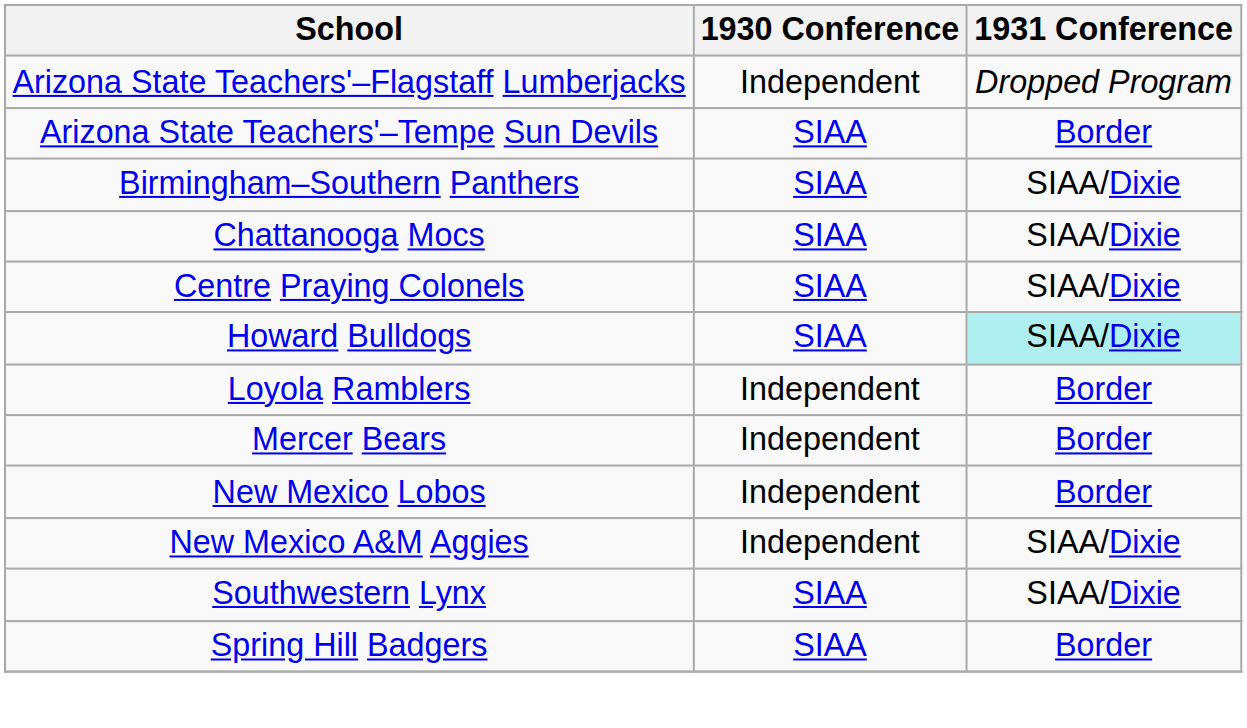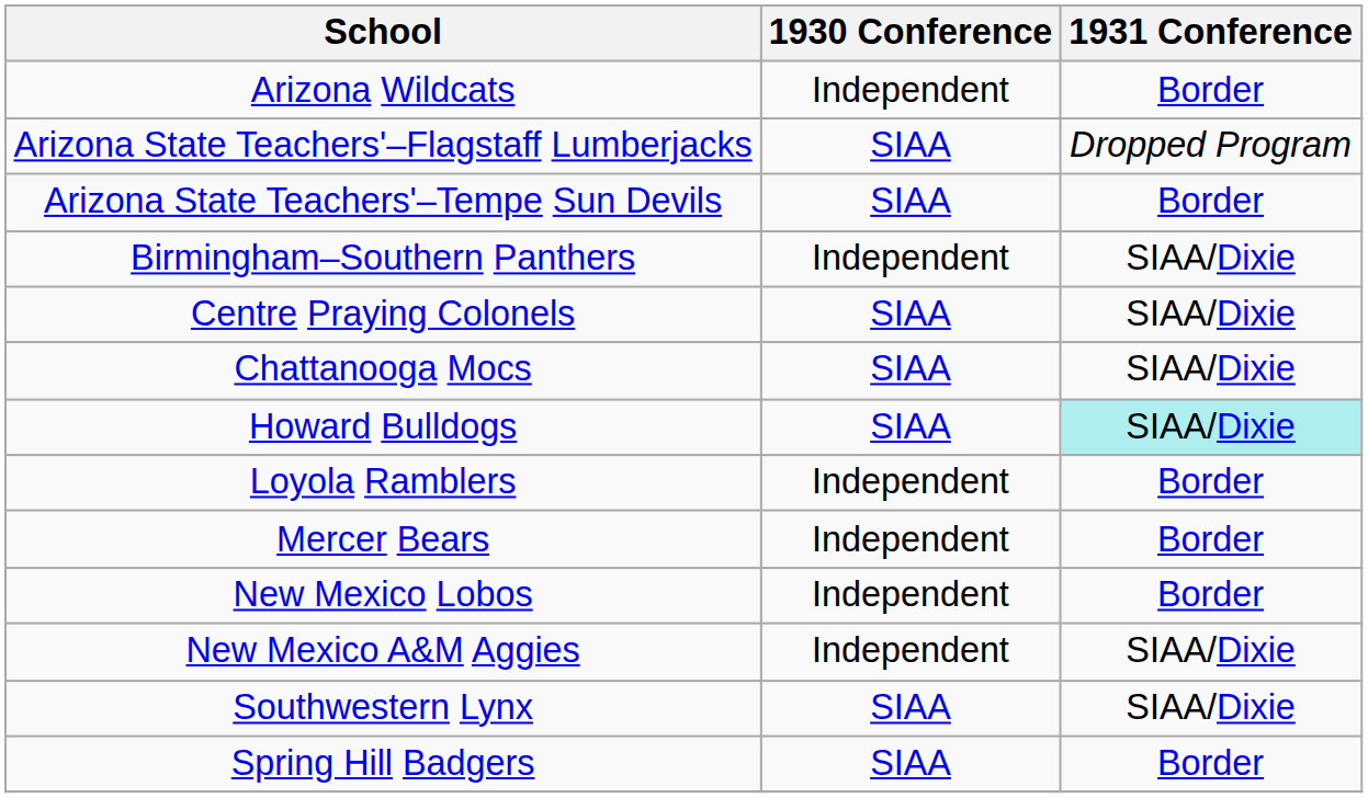 <table class="wikitable sortable">
 <tr>
 <th>School</th>
 <th>1930 Conference</th>
 <th>1931 Conference</th>
 </tr>
 <tr style="text-align:center;">
+<td><a href='#'>Arizona</a> <a href='#'>Wildcats</a></td>
+<td>Independent</td>
+<td><a href='#'>Border</a></td>
+</tr>
+<tr style="text-align:center;">
 <td><a href='#'>Arizona State Teachers'–Flagstaff</a> <a href='#'>Lumberjacks</a></td>
-<td>Independent</td>
+<td><a href='#'>SIAA</a></td>
 <td><em>Dropped Program</em></td>
 </tr>
 <tr style="text-align:center;">
 <td><a href='#'>Arizona State Teachers'–Tempe</a> <a href='#'>Sun Devils</a></td>
 <td><a href='#'>SIAA</a></td>
 <td><a href='#'>Border</a></td>
 </tr>
 <tr style="text-align:center;">
 <td><a href='#'>Birmingham–Southern</a> <a href='#'>Panthers</a></td>
+<td>Independent</td>
+<td>SIAA/<a href='#'>Dixie</a></td>
+</tr>
+<tr style="text-align:center;">
+<td><a href='#'>Centre</a> <a href='#'>Praying Colonels</a></td>
 <td><a href='#'>SIAA</a></td>
 <td>SIAA/<a href='#'>Dixie</a></td>
 </tr>
 <tr style="text-align:center;">
 <td><a href='#'>Chattanooga</a> <a href='#'>Mocs</a></td>
-<td><a href='#'>SIAA</a></td>
-<td>SIAA/<a href='#'>Dixie</a></td>
-</tr>
-<tr style="text-align:center;">
-<td><a href='#'>Centre</a> <a href='#'>Praying Colonels</a></td>
 <td><a href='#'>SIAA</a></td>
 <td>SIAA/<a href='#'>Dixie</a></td>
 </tr>
 <tr style="text-align:center;">
 <td><a href='#'>Howard</a> <a href='#'>Bulldogs</a></td>
 <td><a href='#'>SIAA</a></td>
 <td style="background: paleturquoise;">SIAA/<a href='#'>Dixie</a></td>
 </tr>
 <tr style="text-align:center;">
 <td><a href='#'>Loyola</a> <a href='#'>Ramblers</a></td>
 <td>Independent</td>
 <td><a href='#'>Border</a></td>
 </tr>
 <tr style="text-align:center;">
 <td><a href='#'>Mercer</a> <a href='#'>Bears</a></td>
 <td>Independent</td>
 <td><a href='#'>Border</a></td>
 </tr>
 <tr style="text-align:center;">
 <td><a href='#'>New Mexico</a> <a href='#'>Lobos</a></td>
 <td>Independent</td>
 <td><a href='#'>Border</a></td>
 </tr>
 <tr style="text-align:center;">
 <td><a href='#'>New Mexico A&M</a> <a href='#'>Aggies</a></td>
 <td>Independent</td>
 <td>SIAA/<a href='#'>Dixie</a></td>
 </tr>
 <tr style="text-align:center;">
 <td><a href='#'>Southwestern</a> <a href='#'>Lynx</a></td>
 <td><a href='#'>SIAA</a></td>
 <td>SIAA/<a href='#'>Dixie</a></td>
 </tr>
 <tr style="text-align:center;">
 <td><a href='#'>Spring Hill</a> <a href='#'>Badgers</a></td>
 <td><a href='#'>SIAA</a></td>
 <td><a href='#'>Border</a></td>
 </tr>
 <tr style="text-align:center;">
 </tr>
 </table>
